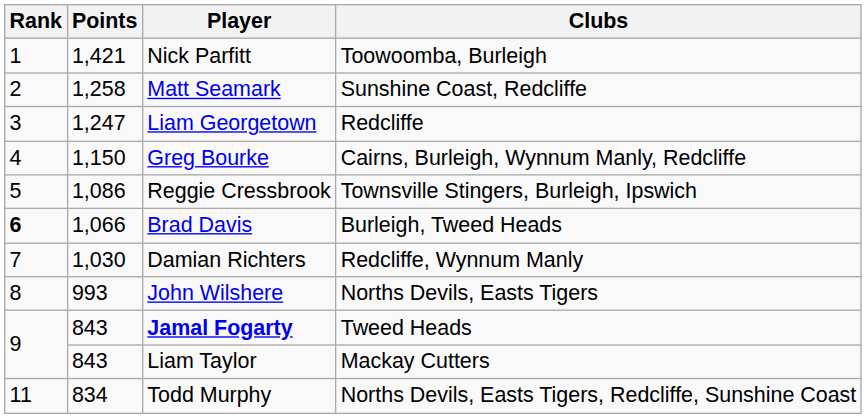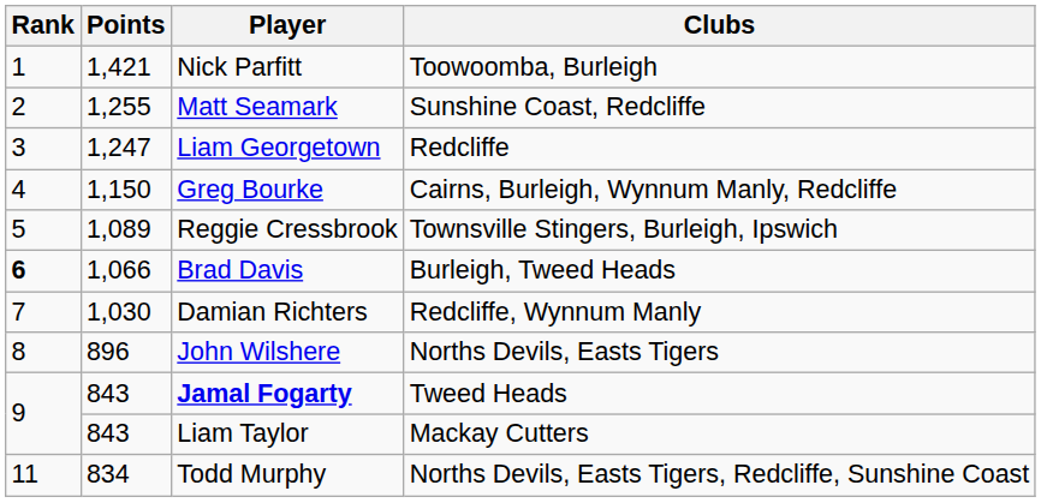 <table class="wikitable">
 <tr>
 <th>Rank</th>
 <th>Points</th>
 <th>Player</th>
 <th>Clubs</th>
 </tr>
 <tr>
 <td>1</td>
 <td>1,421</td>
 <td>Nick Parfitt</td>
 <td> Toowoomba,  Burleigh</td>
 </tr>
 <tr>
 <td>2</td>
-<td>1,258</td>
+<td>1,255</td>
 <td><a href='#'>Matt Seamark</a></td>
 <td> Sunshine Coast,  Redcliffe</td>
 </tr>
 <tr>
 <td>3</td>
 <td>1,247</td>
 <td><a href='#'>Liam Georgetown</a></td>
 <td> Redcliffe</td>
 </tr>
 <tr>
 <td>4</td>
 <td>1,150</td>
 <td><a href='#'>Greg Bourke</a></td>
 <td> Cairns,  Burleigh,  Wynnum Manly,  Redcliffe</td>
 </tr>
 <tr>
 <td>5</td>
-<td>1,086</td>
+<td>1,089</td>
 <td>Reggie Cressbrook</td>
 <td> Townsville Stingers,  Burleigh,  Ipswich</td>
 </tr>
 <tr>
 <td><strong>6</strong></td>
 <td>1,066</td>
 <td><a href='#'>Brad Davis</a></td>
 <td> Burleigh,  Tweed Heads</td>
 </tr>
 <tr>
 <td>7</td>
 <td>1,030</td>
 <td>Damian Richters</td>
 <td> Redcliffe,  Wynnum Manly</td>
 </tr>
 <tr>
 <td>8</td>
-<td>993</td>
+<td>896</td>
 <td><a href='#'>John Wilshere</a></td>
 <td> Norths Devils,  Easts Tigers</td>
 </tr>
 <tr>
 <td rowspan=2>9</td>
 <td>843</td>
 <td><strong><a href='#'>Jamal Fogarty</a></strong></td>
 <td> Tweed Heads</td>
 </tr>
 <tr>
 <td>843</td>
 <td>Liam Taylor</td>
 <td> Mackay Cutters</td>
 </tr>
 <tr>
 <td>11</td>
 <td>834</td>
 <td>Todd Murphy</td>
 <td> Norths Devils,  Easts Tigers,  Redcliffe,  Sunshine Coast</td>
 </tr>
 </table>
